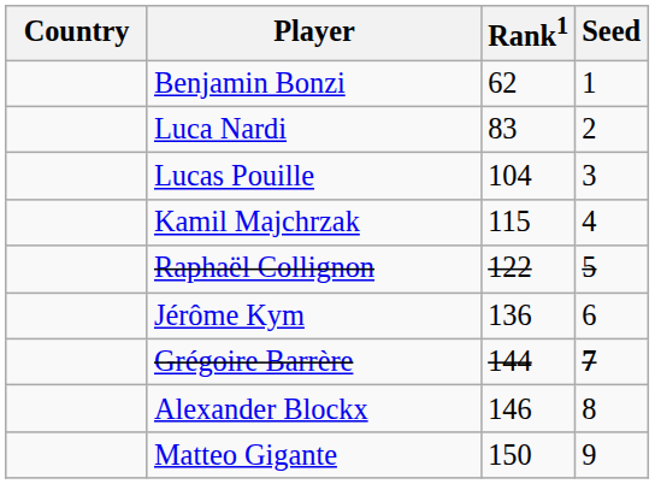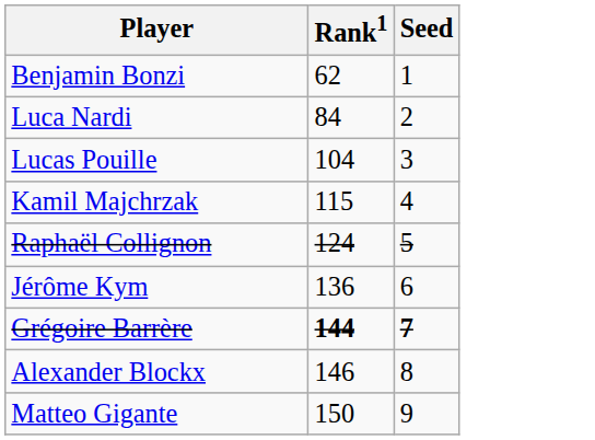 <table class="sortable wikitable">
 <tr>
-<th width="70">Country</th>
 <th width="175">Player</th>
 <th>Rank<sup>1</sup></th>
 <th>Seed</th>
 </tr>
 <tr>
-<td></td>
 <td><a href='#'>Benjamin Bonzi</a></td>
 <td>62</td>
 <td>1</td>
 </tr>
 <tr>
-<td></td>
 <td><a href='#'>Luca Nardi</a></td>
-<td>83</td>
+<td>84</td>
 <td>2</td>
 </tr>
 <tr>
-<td></td>
 <td><a href='#'>Lucas Pouille</a></td>
 <td>104</td>
 <td>3</td>
 </tr>
 <tr>
-<td></td>
 <td><a href='#'>Kamil Majchrzak</a></td>
 <td>115</td>
 <td>4</td>
 </tr>
 <tr>
-<td><s></s></td>
 <td><s><a href='#'>Raphaël Collignon</a></s></td>
-<td><s>122</s></td>
+<td><s>124</s></td>
 <td><s>5</s></td>
 </tr>
 <tr>
-<td></td>
 <td><a href='#'>Jérôme Kym</a></td>
 <td>136</td>
 <td>6</td>
 </tr>
 <tr>
-<td><s></s></td>
 <td><s><a href='#'>Grégoire Barrère</a></s></td>
-<td><s>144</s></td>
+<td><strong><s>144</s></strong></td>
 <td><strong><s>7</s></strong></td>
 </tr>
 <tr>
-<td></td>
 <td><a href='#'>Alexander Blockx</a></td>
 <td>146</td>
 <td>8</td>
 </tr>
 <tr>
-<td></td>
 <td><a href='#'>Matteo Gigante</a></td>
 <td>150</td>
 <td>9</td>
 </tr>
 </table>
